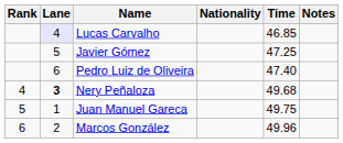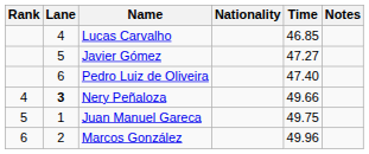 <table class="wikitable sortable" style="text-align:center">
 <tr>
 <th>Rank</th>
 <th>Lane</th>
 <th>Name</th>
 <th>Nationality</th>
 <th>Time</th>
 <th>Notes</th>
 </tr>
 <tr>
 <td></td>
-<td style="background: lavender;">4</td>
+<td>4</td>
 <td align=left><a href='#'>Lucas Carvalho</a></td>
 <td align=left></td>
 <td>46.85</td>
 <td></td>
 </tr>
 <tr>
 <td></td>
 <td>5</td>
 <td align=left><a href='#'>Javier Gómez</a></td>
 <td align=left></td>
-<td>47.25</td>
+<td>47.27</td>
 <td></td>
 </tr>
 <tr>
 <td></td>
 <td>6</td>
 <td align=left><a href='#'>Pedro Luiz de Oliveira</a></td>
 <td align=left></td>
 <td>47.40</td>
 <td></td>
 </tr>
 <tr>
 <td>4</td>
 <td><strong>3</strong></td>
 <td align=left><a href='#'>Nery Peñaloza</a></td>
 <td align=left></td>
-<td>49.68</td>
+<td>49.66</td>
 <td></td>
 </tr>
 <tr>
 <td>5</td>
 <td>1</td>
 <td align=left><a href='#'>Juan Manuel Gareca</a></td>
 <td align=left></td>
 <td>49.75</td>
 <td></td>
 </tr>
 <tr>
 <td>6</td>
 <td>2</td>
 <td align=left><a href='#'>Marcos González</a></td>
 <td align=left></td>
 <td>49.96</td>
 <td></td>
 </tr>
 </table>
